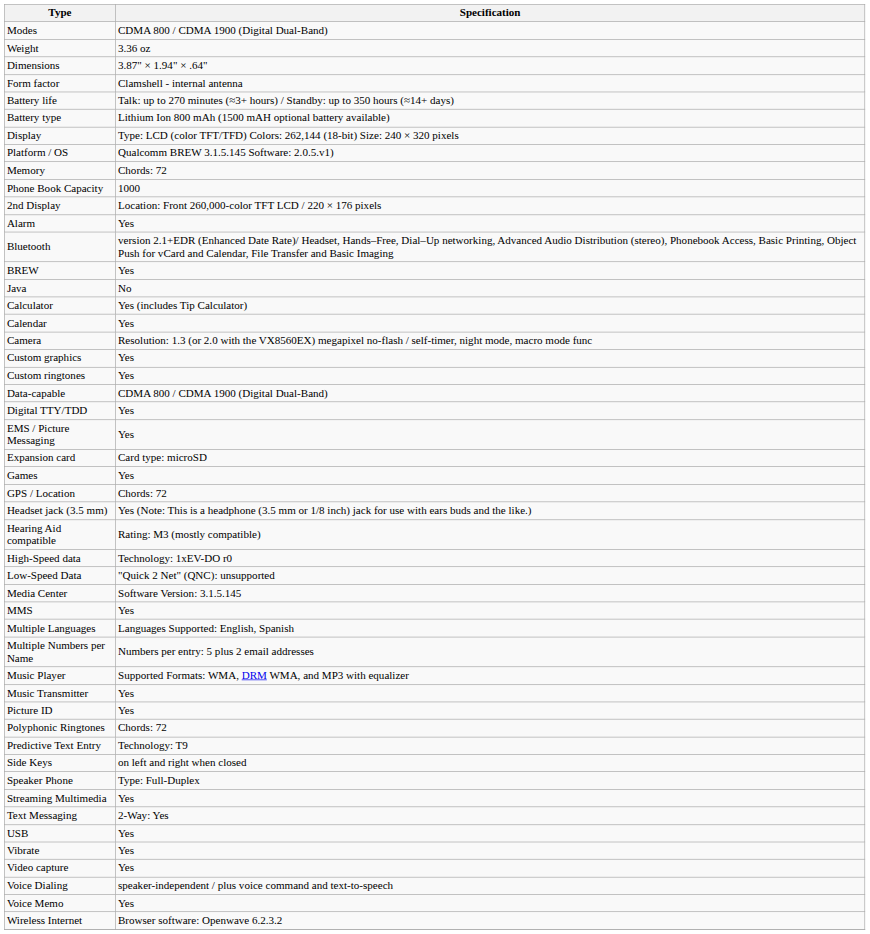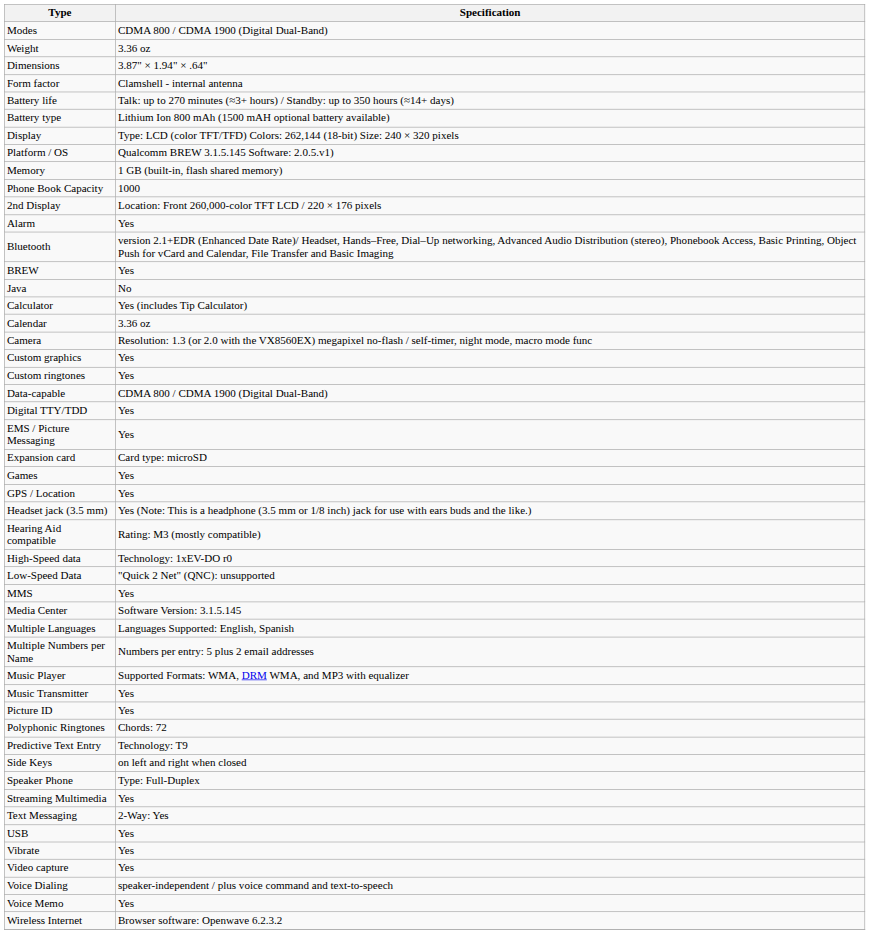 <table class="wikitable">
 <tr>
 <th>Type</th>
 <th>Specification<br></th>
 </tr>
 <tr>
 <td>Modes</td>
 <td>CDMA 800 / CDMA 1900 (Digital Dual-Band)</td>
 </tr>
 <tr>
 <td>Weight</td>
 <td>3.36 oz</td>
 </tr>
 <tr>
 <td>Dimensions</td>
 <td>3.87" × 1.94" × .64"</td>
 </tr>
 <tr>
 <td>Form factor</td>
 <td>Clamshell - internal antenna</td>
 </tr>
 <tr>
 <td>Battery life</td>
 <td>Talk: up to 270 minutes (≈3+ hours) / Standby: up to 350 hours (≈14+ days)</td>
 </tr>
 <tr>
 <td>Battery type</td>
 <td>Lithium Ion 800 mAh (1500 mAH optional battery available)</td>
 </tr>
 <tr>
 <td>Display</td>
 <td>Type: LCD (color TFT/TFD) Colors: 262,144 (18-bit) Size: 240 × 320 pixels</td>
 </tr>
 <tr>
 <td>Platform / OS</td>
 <td>Qualcomm BREW 3.1.5.145 Software: 2.0.5.v1)</td>
 </tr>
 <tr>
 <td>Memory</td>
-<td>Chords: 72</td>
+<td>1 GB   (built-in, flash shared memory)</td>
 </tr>
 <tr>
 <td>Phone Book Capacity</td>
 <td>1000</td>
 </tr>
 <tr>
 <td>2nd Display</td>
 <td>Location: Front 260,000-color TFT LCD / 220 × 176 pixels</td>
 </tr>
 <tr>
 <td>Alarm</td>
 <td>Yes</td>
 </tr>
 <tr>
 <td>Bluetooth</td>
 <td>version 2.1+EDR (Enhanced Date Rate)/ Headset, Hands–Free, Dial–Up networking, Advanced Audio Distribution (stereo), Phonebook Access, Basic Printing, Object Push for vCard and Calendar, File Transfer and Basic Imaging</td>
 </tr>
 <tr>
 <td>BREW</td>
 <td>Yes</td>
 </tr>
 <tr>
 <td>Java</td>
 <td>No</td>
 </tr>
 <tr>
 <td>Calculator</td>
 <td>Yes (includes Tip Calculator)</td>
 </tr>
 <tr>
 <td>Calendar</td>
-<td>Yes</td>
+<td>3.36 oz</td>
 </tr>
 <tr>
 <td>Camera</td>
 <td>Resolution: 1.3 (or 2.0 with the VX8560EX) megapixel no-flash / self-timer, night mode, macro mode func</td>
 </tr>
 <tr>
 <td>Custom graphics</td>
 <td>Yes</td>
 </tr>
 <tr>
 <td>Custom ringtones</td>
 <td>Yes</td>
 </tr>
 <tr>
 <td>Data-capable</td>
 <td>CDMA 800 / CDMA 1900 (Digital Dual-Band)</td>
 </tr>
 <tr>
 <td>Digital TTY/TDD</td>
 <td>Yes</td>
 </tr>
 <tr>
 <td>EMS / Picture Messaging</td>
 <td>Yes</td>
 </tr>
 <tr>
 <td>Expansion card</td>
 <td>Card type: microSD</td>
 </tr>
 <tr>
 <td>Games</td>
 <td>Yes</td>
 </tr>
 <tr>
 <td>GPS / Location</td>
-<td>Chords: 72</td>
+<td>Yes</td>
 </tr>
 <tr>
 <td>Headset jack (3.5 mm)</td>
 <td>Yes (Note: This is a headphone (3.5 mm or 1/8 inch) jack for use with ears buds and the like.)</td>
 </tr>
 <tr>
 <td>Hearing Aid compatible</td>
 <td>Rating: M3 (mostly compatible)</td>
 </tr>
 <tr>
 <td>High-Speed data</td>
 <td>Technology: 1xEV-DO r0</td>
 </tr>
 <tr>
 <td>Low-Speed Data</td>
 <td>"Quick 2 Net" (QNC): unsupported</td>
 </tr>
 <tr>
+<td>MMS</td>
+<td>Yes</td>
+</tr>
+<tr>
 <td>Media Center</td>
 <td>Software Version: 3.1.5.145</td>
-</tr>
-<tr>
-<td>MMS</td>
-<td>Yes</td>
 </tr>
 <tr>
 <td>Multiple Languages</td>
 <td>Languages Supported: English, Spanish</td>
 </tr>
 <tr>
 <td>Multiple Numbers per Name</td>
 <td>Numbers per entry: 5 plus 2 email addresses</td>
 </tr>
 <tr>
 <td>Music Player</td>
 <td>Supported Formats: WMA, <a href='#'>DRM</a> WMA, and MP3 with equalizer</td>
 </tr>
 <tr>
 <td>Music Transmitter</td>
 <td>Yes</td>
 </tr>
 <tr>
 <td>Picture ID</td>
 <td>Yes</td>
 </tr>
 <tr>
 <td>Polyphonic Ringtones</td>
 <td>Chords: 72</td>
 </tr>
 <tr>
 <td>Predictive Text Entry</td>
 <td>Technology: T9</td>
 </tr>
 <tr>
 <td>Side Keys</td>
 <td>on left and right when closed</td>
 </tr>
 <tr>
 <td>Speaker Phone</td>
 <td>Type: Full-Duplex</td>
 </tr>
 <tr>
 <td>Streaming Multimedia</td>
 <td>Yes</td>
 </tr>
 <tr>
 <td>Text Messaging</td>
 <td>2-Way: Yes</td>
 </tr>
 <tr>
 <td>USB</td>
 <td>Yes</td>
 </tr>
 <tr>
 <td>Vibrate</td>
 <td>Yes</td>
 </tr>
 <tr>
 <td>Video capture</td>
 <td>Yes</td>
 </tr>
 <tr>
 <td>Voice Dialing</td>
 <td>speaker-independent / plus voice command and text-to-speech</td>
 </tr>
 <tr>
 <td>Voice Memo</td>
 <td>Yes</td>
 </tr>
 <tr>
 <td>Wireless Internet</td>
 <td>Browser software: Openwave 6.2.3.2</td>
 </tr>
 <tr>
 </tr>
 </table>
